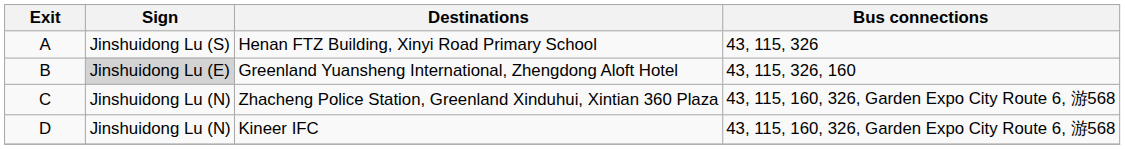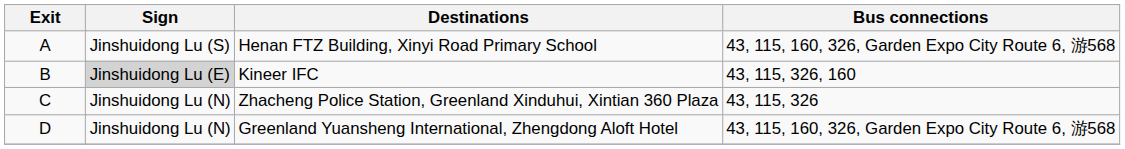 <table class=wikitable>
 <tr>
 <th style="width:70px" colspan=4>Exit</th>
 <th>Sign</th>
 <th>Destinations</th>
 <th>Bus connections</th>
 </tr>
 <tr>
 <td align=center colspan=4>A</td>
 <td>Jinshuidong Lu (S)</td>
 <td>Henan FTZ Building, Xinyi Road Primary School</td>
-<td>43, 115, 326</td>
+<td>43, 115, 160, 326, Garden Expo City Route 6, 游568</td>
 </tr>
 <tr>
 <td align=center colspan=4>B</td>
 <td style="background: lightgrey;">Jinshuidong Lu (E)</td>
-<td>Greenland Yuansheng International, Zhengdong Aloft Hotel</td>
+<td>Kineer IFC</td>
 <td>43, 115, 326, 160</td>
 </tr>
 <tr>
 <td align=center colspan=4>C</td>
 <td>Jinshuidong Lu (N)</td>
 <td>Zhacheng Police Station, Greenland Xinduhui, Xintian 360 Plaza</td>
-<td>43, 115, 160, 326, Garden Expo City Route 6, 游568</td>
+<td>43, 115, 326</td>
 </tr>
 <tr>
 <td align=center colspan=4>D</td>
 <td>Jinshuidong Lu (N)</td>
-<td>Kineer IFC</td>
+<td>Greenland Yuansheng International, Zhengdong Aloft Hotel</td>
 <td>43, 115, 160, 326, Garden Expo City Route 6, 游568</td>
 </tr>
 <tr>
 </tr>
 </table>
